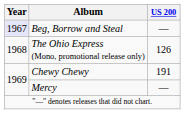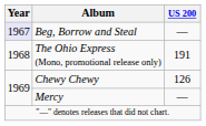 <table class="wikitable">
 <tr>
 <th>Year</th>
 <th>Album</th>
 <th style="width:45px;"><small><a href='#'>US 200</a></small><br></th>
 </tr>
 <tr>
 <td style="background: lavender;">1967</td>
 <td><em>Beg, Borrow and Steal</em></td>
 <td align=center>—</td>
 </tr>
 <tr>
 <td>1968</td>
 <td><em>The Ohio Express</em> <br><small>(Mono, promotional release only)</small></td>
-<td align=center>126</td>
+<td align=center>191</td>
 </tr>
 <tr>
 <td rowspan="2">1969</td>
 <td><em>Chewy Chewy</em></td>
-<td align=center>191</td>
+<td align=center>126</td>
 </tr>
 <tr>
 <td><em>Mercy</em></td>
 <td align=center>—</td>
 </tr>
 <tr>
 <td colspan="4" style="text-align:center; font-size:9pt;">"—" denotes releases that did not chart.</td>
 </tr>
 </table>
